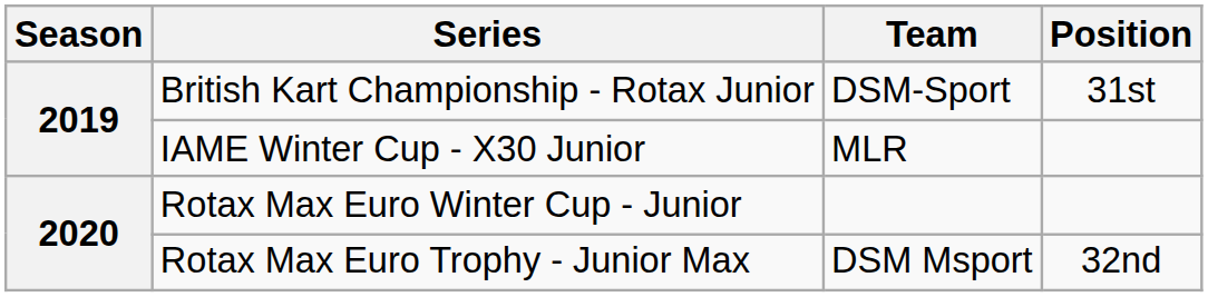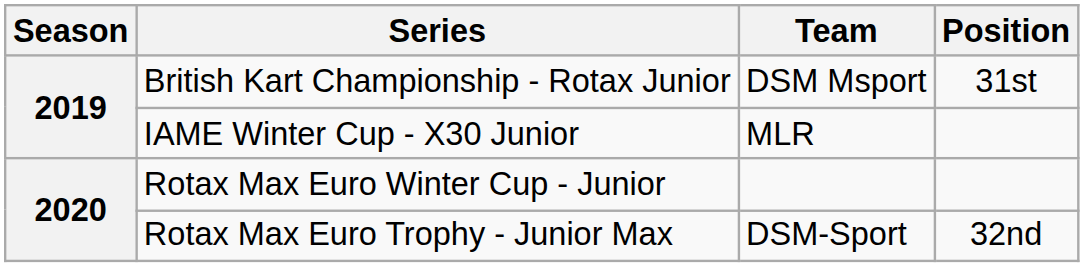 <table class="wikitable" style="font-size: 85%; text-align:center">
 <tr>
 <th>Season</th>
 <th>Series</th>
 <th>Team</th>
 <th>Position</th>
 </tr>
 <tr>
 <th rowspan="2">2019</th>
 <td align="left">British Kart Championship - Rotax Junior</td>
-<td align="left">DSM-Sport</td>
+<td align="left">DSM Msport</td>
 <td>31st</td>
 </tr>
 <tr>
 <td align="left">IAME Winter Cup - X30 Junior</td>
 <td align="left">MLR</td>
 <td></td>
 </tr>
 <tr>
 <th rowspan="2">2020</th>
 <td align="left">Rotax Max Euro Winter Cup - Junior</td>
 <td align="left"></td>
 <td></td>
 </tr>
 <tr>
 <td align="left">Rotax Max Euro Trophy - Junior Max</td>
-<td align="left">DSM Msport</td>
+<td align="left">DSM-Sport</td>
 <td>32nd</td>
 </tr>
 </table>
